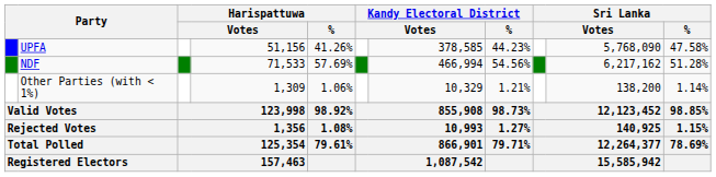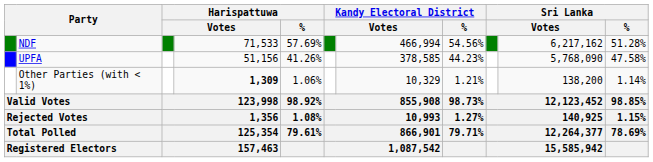 <table class="wikitable">
 <tr>
 <th colspan="2" width="144px"rowspan="2">Party</th>
 <th colspan="3" width="216px">Harispattuwa</th>
 <th colspan="3" width="216px"><a href='#'>Kandy Electoral District</a></th>
 <th colspan="3" width="216px">Sri Lanka</th>
 </tr>
 <tr>
 <th colspan="2" width="144px">Votes</th>
 <th>%</th>
 <th colspan="2" width="144px">Votes</th>
 <th>%</th>
 <th colspan="2" width="144px">Votes</th>
 <th>%</th>
 </tr>
 <tr>
+<td style="background-color:green;" width="10px"></td>
+<td style="text-align:left;"><a href='#'>NDF</a></td>
+<td style="background-color:green;" width="10px"></td>
+<td style="text-align:right;">71,533</td>
+<td style="text-align:right;">57.69%</td>
+<td style="background-color:green;" width="10px"></td>
+<td style="text-align:right;">466,994</td>
+<td style="text-align:right;">54.56%</td>
+<td style="background-color:green;" width="10px"></td>
+<td style="text-align:right;">6,217,162</td>
+<td style="text-align:right;">51.28%</td>
+</tr>
+<tr>
 <td style="background-color:blue;" width="10px"></td>
 <td style="text-align:left;"><a href='#'>UPFA</a></td>
 <td style="background-color:white;" width="10px"></td>
 <td style="text-align:right;">51,156</td>
 <td style="text-align:right;">41.26%</td>
 <td style="background-color:white;" width="10px"></td>
 <td style="text-align:right;">378,585</td>
 <td style="text-align:right;">44.23%</td>
 <td style="background-color:white;" width="10px"></td>
 <td style="text-align:right;">5,768,090</td>
 <td style="text-align:right;">47.58%</td>
 </tr>
 <tr>
-<td style="background-color:green;" width="10px"></td>
-<td style="text-align:left;"><a href='#'>NDF</a></td>
-<td style="background-color:green;" width="10px"></td>
-<td style="text-align:right;">71,533</td>
-<td style="text-align:right;">57.69%</td>
-<td style="background-color:green;" width="10px"></td>
-<td style="text-align:right;">466,994</td>
-<td style="text-align:right;">54.56%</td>
-<td style="background-color:green;" width="10px"></td>
-<td style="text-align:right;">6,217,162</td>
-<td style="text-align:right;">51.28%</td>
-</tr>
-<tr>
 <td style="background-color:white;" width="10px"></td>
 <td style="text-align:left;">Other Parties (with < 1%)</td>
 <td style="background-color:white;" width="10px"></td>
-<td style="text-align:right;">1,309</td>
+<td style="text-align:right;"><strong>1,309</strong></td>
 <td style="text-align:right;">1.06%</td>
 <td style="background-color:white;" width="10px"></td>
 <td style="text-align:right;">10,329</td>
 <td style="text-align:right;">1.21%</td>
 <td style="background-color:white;" width="10px"></td>
 <td style="text-align:right;">138,200</td>
 <td style="text-align:right;">1.14%</td>
 </tr>
 <tr>
 <th colspan="2" width="144px"style="text-align:left;">Valid Votes</th>
 <th style="text-align:right;"colspan="2" width="144px">123,998</th>
 <th style="text-align:right;">98.92%</th>
 <th style="text-align:right;"colspan="2" width="144px">855,908</th>
 <th style="text-align:right;">98.73%</th>
 <th style="text-align:right;"colspan="2" width="144px">12,123,452</th>
 <th style="text-align:right;">98.85%</th>
 </tr>
 <tr>
 <th colspan="2" width="144px"style="text-align:left;">Rejected Votes</th>
 <th style="text-align:right;"colspan="2" width="144px">1,356</th>
 <th style="text-align:right;">1.08%</th>
 <th style="text-align:right;"colspan="2" width="144px">10,993</th>
 <th style="text-align:right;">1.27%</th>
 <th style="text-align:right;"colspan="2" width="144px">140,925</th>
 <th style="text-align:right;">1.15%</th>
 </tr>
 <tr>
 <th colspan="2" width="144px"style="text-align:left;">Total Polled</th>
 <th style="text-align:right;"colspan="2" width="144px">125,354</th>
 <th style="text-align:right;">79.61%</th>
 <th style="text-align:right;"colspan="2" width="144px">866,901</th>
 <th style="text-align:right;">79.71%</th>
 <th style="text-align:right;"colspan="2" width="144px">12,264,377</th>
 <th style="text-align:right;">78.69%</th>
 </tr>
 <tr>
 <th colspan="2" width="144px"style="text-align:left;">Registered Electors</th>
 <th style="text-align:right;"colspan="2" width="144px">157,463</th>
 <th></th>
 <th style="text-align:right;"colspan="2" width="144px">1,087,542</th>
 <th></th>
 <th style="text-align:right;"colspan="2" width="144px">15,585,942</th>
 <th></th>
 </tr>
 </table>
